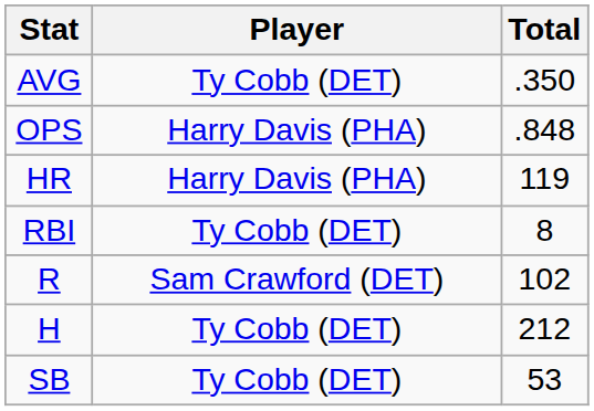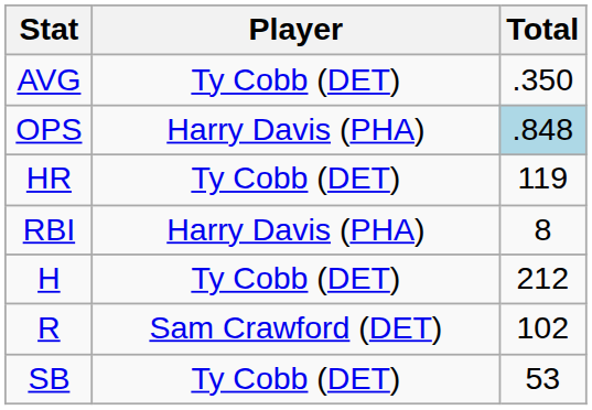 <table class="wikitable" style="text-align:center;">
 <tr>
 <th style="width:15%;">Stat</th>
 <th>Player</th>
 <th style="width:15%;">Total</th>
 </tr>
 <tr>
 <td><a href='#'>AVG</a></td>
 <td><a href='#'>Ty Cobb</a> (<a href='#'>DET</a>)</td>
 <td>.350</td>
 </tr>
 <tr>
 <td><a href='#'>OPS</a></td>
 <td><a href='#'>Harry Davis</a> (<a href='#'>PHA</a>)</td>
-<td>.848</td>
+<td style="background: lightblue;">.848</td>
 </tr>
 <tr>
 <td><a href='#'>HR</a></td>
-<td><a href='#'>Harry Davis</a> (<a href='#'>PHA</a>)</td>
+<td><a href='#'>Ty Cobb</a> (<a href='#'>DET</a>)</td>
 <td>119</td>
 </tr>
 <tr>
 <td><a href='#'>RBI</a></td>
+<td><a href='#'>Harry Davis</a> (<a href='#'>PHA</a>)</td>
+<td>8</td>
+</tr>
+<tr>
+<td><a href='#'>H</a></td>
 <td><a href='#'>Ty Cobb</a> (<a href='#'>DET</a>)</td>
-<td>8</td>
+<td>212</td>
 </tr>
 <tr>
 <td><a href='#'>R</a></td>
 <td><a href='#'>Sam Crawford</a> (<a href='#'>DET</a>)</td>
 <td>102</td>
 </tr>
 <tr>
-<td><a href='#'>H</a></td>
-<td><a href='#'>Ty Cobb</a> (<a href='#'>DET</a>)</td>
-<td>212</td>
-</tr>
-<tr>
 <td><a href='#'>SB</a></td>
 <td><a href='#'>Ty Cobb</a> (<a href='#'>DET</a>)</td>
 <td>53</td>
 </tr>
 </table>
